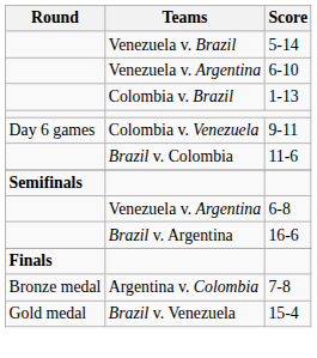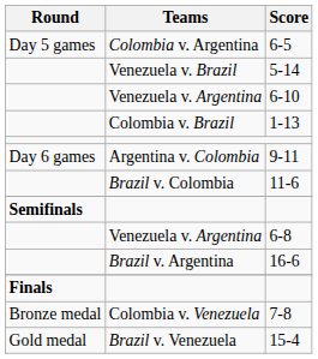 <table class="wikitable">
 <tr>
 <th>Round</th>
 <th>Teams</th>
 <th>Score</th>
+</tr>
+<tr>
+<td>Day 5 games</td>
+<td><em>Colombia</em> v. Argentina</td>
+<td>6-5</td>
 </tr>
 <tr>
 <td></td>
 <td>Venezuela v. <em>Brazil</em></td>
 <td>5-14</td>
 </tr>
 <tr>
 <td></td>
 <td>Venezuela v. <em>Argentina</em></td>
 <td>6-10</td>
 </tr>
 <tr>
 <td></td>
 <td>Colombia v. <em>Brazil</em></td>
 <td>1-13</td>
 </tr>
 <tr>
 <td></td>
 </tr>
 <tr>
 <td>Day 6 games</td>
-<td>Colombia v. <em>Venezuela</em></td>
+<td>Argentina v. <em>Colombia</em></td>
 <td>9-11</td>
 </tr>
 <tr>
 <td></td>
 <td><em>Brazil</em> v. Colombia</td>
 <td>11-6</td>
 </tr>
 <tr>
 </tr>
 <tr>
 <td><strong>Semifinals</strong></td>
 <td></td>
 <td></td>
 </tr>
 <tr>
 <td></td>
 <td>Venezuela v. <em>Argentina</em></td>
 <td>6-8</td>
 </tr>
 <tr>
 <td></td>
 <td><em>Brazil</em> v. Argentina</td>
 <td>16-6</td>
 </tr>
 <tr>
 </tr>
 <tr>
 <td><strong>Finals</strong></td>
 <td></td>
 <td></td>
 </tr>
 <tr>
 <td>Bronze medal</td>
-<td>Argentina v. <em>Colombia</em></td>
+<td>Colombia v. <em>Venezuela</em></td>
 <td>7-8</td>
 </tr>
 <tr>
 <td>Gold medal</td>
 <td><em>Brazil</em> v. Venezuela</td>
 <td>15-4</td>
 </tr>
 </table>
